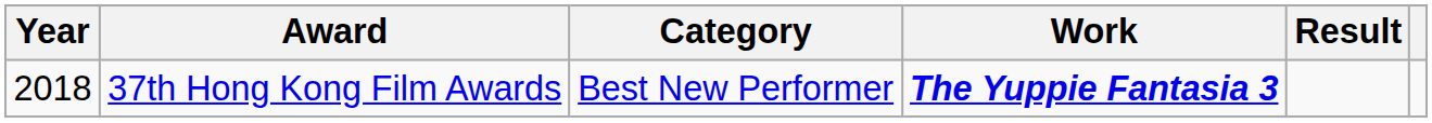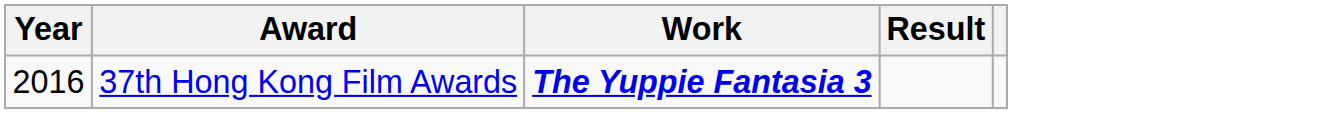 <table class="wikitable plainrowheaders">
 <tr>
 <th>Year</th>
 <th>Award</th>
-<th>Category</th>
 <th>Work</th>
 <th>Result</th>
 <th></th>
 </tr>
 <tr>
-<td>2018</td>
+<td>2016</td>
 <td><a href='#'>37th Hong Kong Film Awards</a></td>
-<td><a href='#'>Best New Performer</a></td>
 <td><strong><em><a href='#'>The Yuppie Fantasia 3</a></em></strong></td>
 <td></td>
 <td></td>
 </tr>
 </table>
